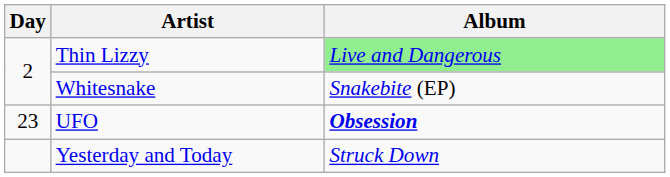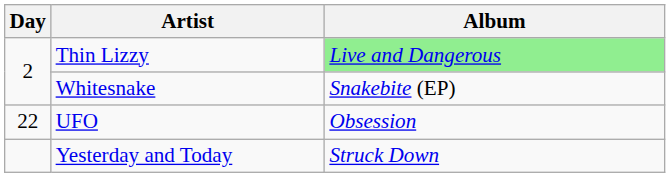 <table class="wikitable" border="1">
 <tr>
 <th>Day</th>
 <th width="200">Artist</th>
 <th width="250">Album</th>
 </tr>
 <tr>
 <td rowspan="2" style="text-align:center;">2</td>
 <td><a href='#'>Thin Lizzy</a></td>
 <td style="background: lightgreen;"><em><a href='#'>Live and Dangerous</a></em></td>
 </tr>
 <tr>
 <td><a href='#'>Whitesnake</a></td>
 <td><em><a href='#'>Snakebite</a></em> (EP)</td>
 </tr>
 <tr>
-<td rowspan="1" style="text-align:center;">23</td>
+<td rowspan="1" style="text-align:center;">22</td>
 <td><a href='#'>UFO</a></td>
-<td><strong><em><a href='#'>Obsession</a></em></strong></td>
+<td><em><a href='#'>Obsession</a></em></td>
 </tr>
 <tr>
 <td rowspan="1" style="text-align:center;"></td>
 <td><a href='#'>Yesterday and Today</a></td>
 <td><em><a href='#'>Struck Down</a></em></td>
 </tr>
 </table>
